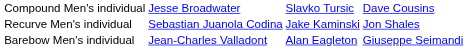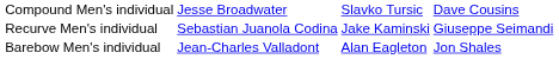 <table>
 <tr>
 <td>Compound Men's individual<br></td>
 <td> <a href='#'>Jesse Broadwater</a></td>
 <td> <a href='#'>Slavko Tursic</a></td>
 <td> <a href='#'>Dave Cousins</a></td>
 </tr>
 <tr>
 <td>Recurve Men's individual<br></td>
 <td> <a href='#'>Sebastian Juanola Codina</a></td>
 <td> <a href='#'>Jake Kaminski</a></td>
-<td> <a href='#'>Jon Shales</a></td>
+<td> <a href='#'>Giuseppe Seimandi</a></td>
 </tr>
 <tr>
 <td>Barebow Men's individual<br></td>
 <td> <a href='#'>Jean-Charles Valladont</a></td>
 <td> <a href='#'>Alan Eagleton</a></td>
-<td> <a href='#'>Giuseppe Seimandi</a></td>
+<td> <a href='#'>Jon Shales</a></td>
 </tr>
 </table>
